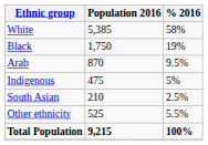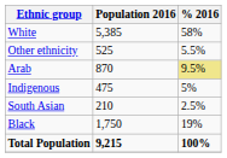 <table class="wikitable sortable">
 <tr>
 <th><a href='#'>Ethnic group</a></th>
 <th>Population 2016</th>
 <th>% 2016</th>
 </tr>
 <tr>
 <td><a href='#'>White</a></td>
 <td>5,385</td>
 <td>58%</td>
 </tr>
 <tr>
-<td><a href='#'>Black</a></td>
-<td>1,750</td>
-<td>19%</td>
+<td><a href='#'>Other ethnicity</a></td>
+<td>525</td>
+<td>5.5%</td>
 </tr>
 <tr>
 <td><a href='#'>Arab</a></td>
 <td>870</td>
-<td>9.5%</td>
+<td style="background: khaki;">9.5%</td>
 </tr>
 <tr>
 <td><a href='#'>Indigenous</a></td>
 <td>475</td>
 <td>5%</td>
 </tr>
 <tr>
 <td><a href='#'>South Asian</a></td>
 <td>210</td>
 <td>2.5%</td>
 </tr>
 <tr>
-<td><a href='#'>Other ethnicity</a></td>
-<td>525</td>
-<td>5.5%</td>
+<td><a href='#'>Black</a></td>
+<td>1,750</td>
+<td>19%</td>
 </tr>
 <tr>
 <td><strong>Total Population</strong></td>
 <td><strong>9,215</strong></td>
 <td><strong>100%</strong></td>
 </tr>
 <tr>
 </tr>
 </table>
